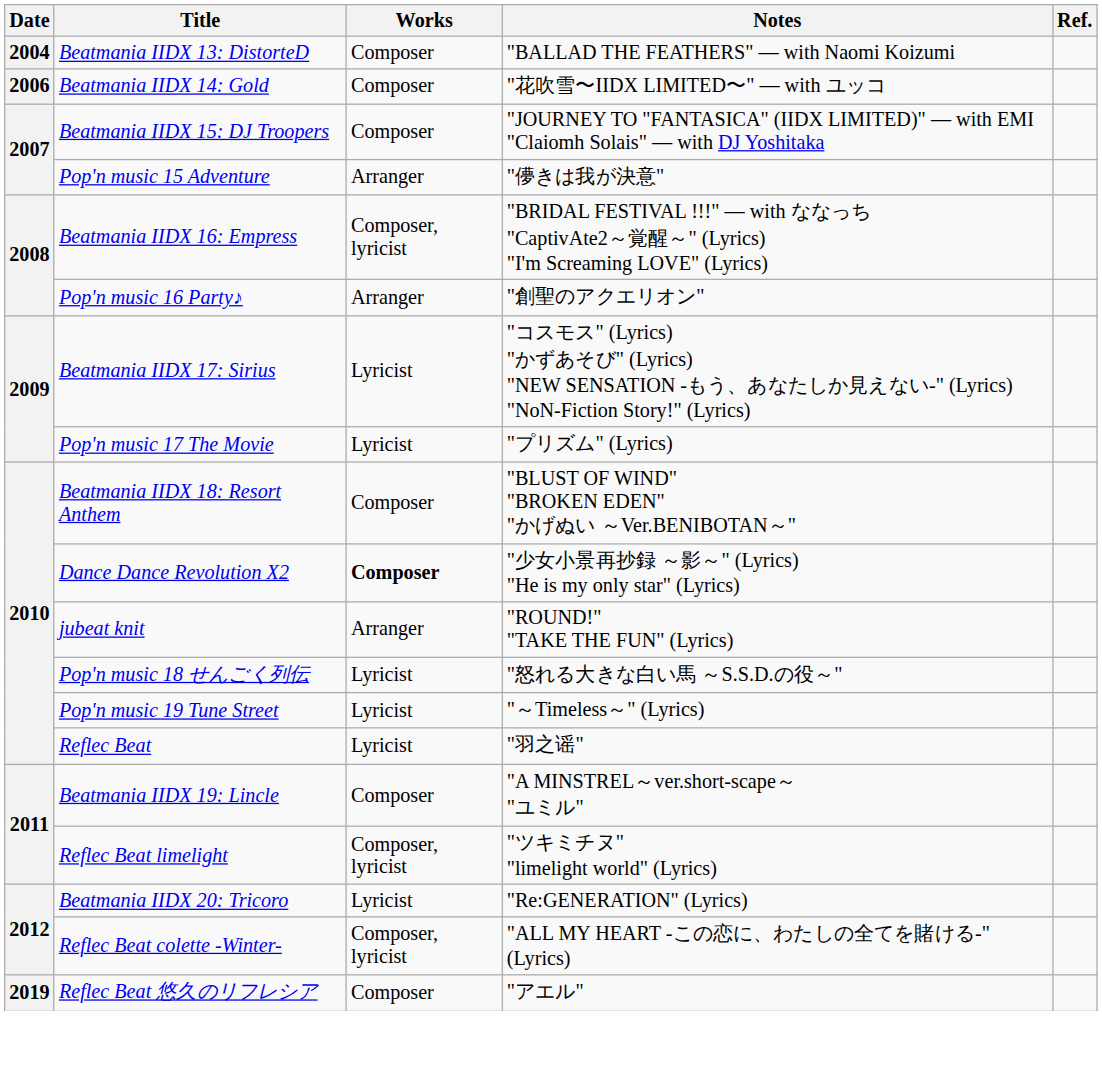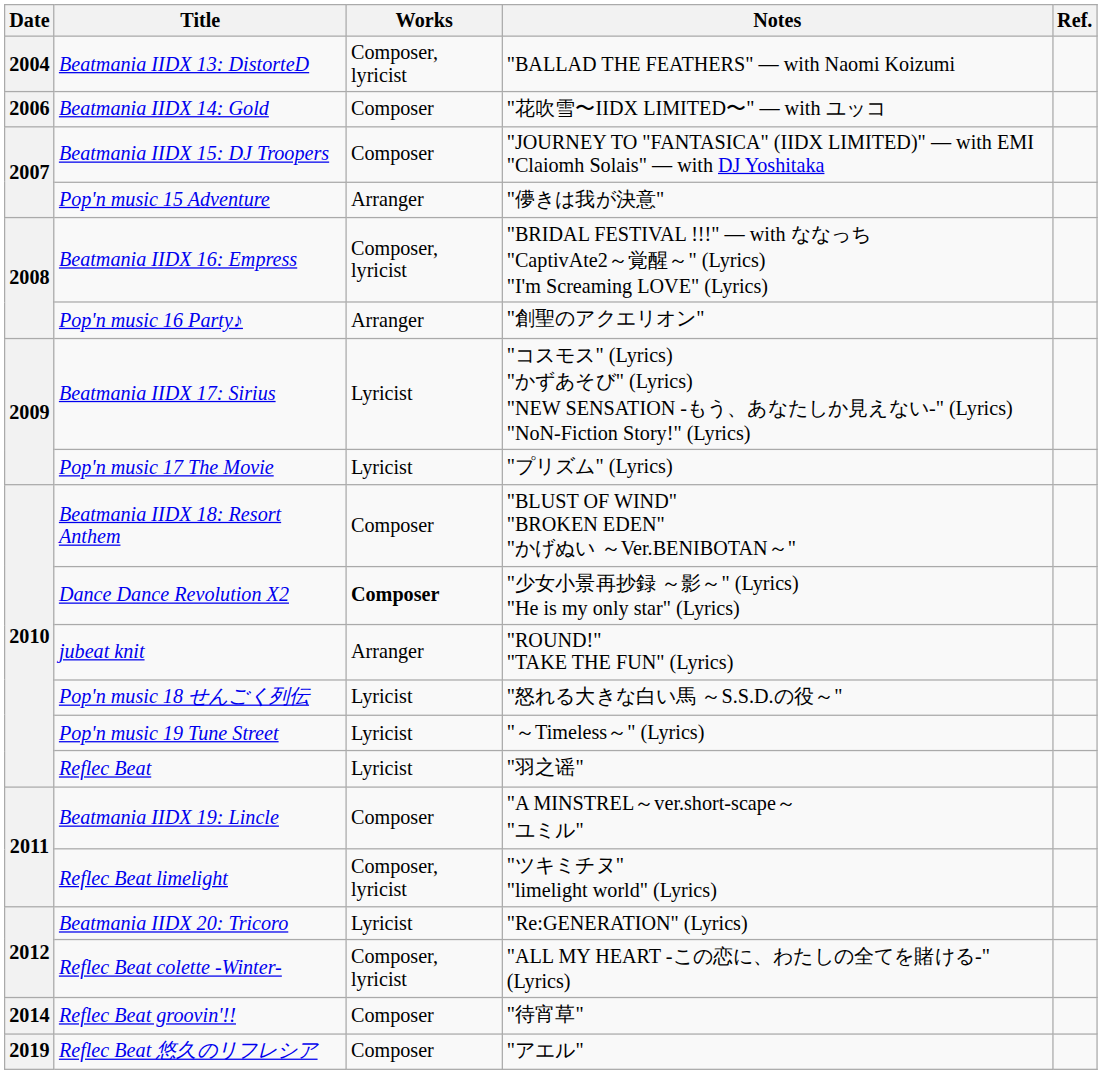 <table class="wikitable">
 <tr>
 <th>Date</th>
 <th>Title</th>
 <th>Works</th>
 <th>Notes</th>
 <th>Ref.</th>
 </tr>
 <tr>
 <th>2004</th>
 <td><em><a href='#'>Beatmania IIDX 13: DistorteD</a></em></td>
-<td>Composer</td>
+<td>Composer, lyricist</td>
 <td>"BALLAD THE FEATHERS" — with Naomi Koizumi</td>
 <td></td>
 </tr>
 <tr>
 <th>2006</th>
 <td><em><a href='#'>Beatmania IIDX 14: Gold</a></em></td>
 <td>Composer</td>
 <td>"花吹雪〜IIDX LIMITED〜" — with ユッコ</td>
 <td></td>
 </tr>
 <tr>
 <th rowspan="2">2007</th>
 <td><em><a href='#'>Beatmania IIDX 15: DJ Troopers</a></em></td>
 <td>Composer</td>
 <td>"JOURNEY TO "FANTASICA" (IIDX LIMITED)" — with EMI<br>"Claiomh Solais" — with <a href='#'>DJ Yoshitaka</a></td>
 <td></td>
 </tr>
 <tr>
 <td><em><a href='#'>Pop'n music 15 Adventure</a></em></td>
 <td>Arranger</td>
 <td>"儚きは我が決意"</td>
 <td></td>
 </tr>
 <tr>
 <th rowspan="2">2008</th>
 <td><em><a href='#'>Beatmania IIDX 16: Empress</a></em></td>
 <td>Composer, lyricist</td>
 <td>"BRIDAL FESTIVAL !!!" — with ななっち<br>"CaptivAte2～覚醒～" (Lyrics)<br>"I'm Screaming LOVE" (Lyrics)</td>
 <td></td>
 </tr>
 <tr>
 <td><em><a href='#'>Pop'n music 16 Party♪</a></em></td>
 <td>Arranger</td>
 <td>"創聖のアクエリオン"</td>
 <td></td>
 </tr>
 <tr>
 <th rowspan="2">2009</th>
 <td><em><a href='#'>Beatmania IIDX 17: Sirius</a></em></td>
 <td>Lyricist</td>
 <td>"コスモス" (Lyrics)<br>"かずあそび" (Lyrics)<br>"NEW SENSATION -もう、あなたしか見えない-" (Lyrics)<br>"NoN-Fiction Story!" (Lyrics)</td>
 <td></td>
 </tr>
 <tr>
 <td><em><a href='#'>Pop'n music 17 The Movie</a></em></td>
 <td>Lyricist</td>
 <td>"プリズム" (Lyrics)</td>
 <td></td>
 </tr>
 <tr>
 <th rowspan="6">2010</th>
 <td><em><a href='#'>Beatmania IIDX 18: Resort Anthem</a></em></td>
 <td>Composer</td>
 <td>"BLUST OF WIND"<br>"BROKEN EDEN"<br>"かげぬい ～Ver.BENIBOTAN～"</td>
 <td></td>
 </tr>
 <tr>
 <td><em><a href='#'>Dance Dance Revolution X2</a></em></td>
 <td><strong>Composer</strong></td>
 <td>"少女小景再抄録 ～影～" (Lyrics)<br>"He is my only star" (Lyrics)</td>
 <td></td>
 </tr>
 <tr>
 <td><em><a href='#'>jubeat knit</a></em></td>
 <td>Arranger</td>
 <td>"ROUND!"<br>"TAKE THE FUN" (Lyrics)</td>
 <td></td>
 </tr>
 <tr>
 <td><em><a href='#'>Pop'n music 18 せんごく列伝</a></em></td>
 <td>Lyricist</td>
 <td>"怒れる大きな白い馬 ～S.S.D.の役～"</td>
 <td></td>
 </tr>
 <tr>
 <td><em><a href='#'>Pop'n music 19 Tune Street</a></em></td>
 <td>Lyricist</td>
 <td>"～Timeless～" (Lyrics)</td>
 <td></td>
 </tr>
 <tr>
 <td><em><a href='#'>Reflec Beat</a></em></td>
 <td>Lyricist</td>
 <td>"羽之谣"</td>
 <td></td>
 </tr>
 <tr>
 <th rowspan="2">2011</th>
 <td><em><a href='#'>Beatmania IIDX 19: Lincle</a></em></td>
 <td>Composer</td>
 <td>"A MINSTREL～ver.short-scape～<br>"ユミル"</td>
 <td></td>
 </tr>
 <tr>
 <td><em><a href='#'>Reflec Beat limelight</a></em></td>
 <td>Composer, lyricist</td>
 <td>"ツキミチヌ"<br>"limelight world" (Lyrics)</td>
 <td></td>
 </tr>
 <tr>
 <th rowspan="2">2012</th>
 <td><em><a href='#'>Beatmania IIDX 20: Tricoro</a></em></td>
 <td>Lyricist</td>
 <td>"Re:GENERATION" (Lyrics)</td>
 <td></td>
 </tr>
 <tr>
 <td><em><a href='#'>Reflec Beat colette -Winter-</a></em></td>
 <td>Composer, lyricist</td>
 <td>"ALL MY HEART -この恋に、わたしの全てを賭ける-" (Lyrics)</td>
 <td></td>
 </tr>
 <tr>
+<th>2014</th>
+<td><em><a href='#'>Reflec Beat groovin'!!</a></em></td>
+<td>Composer</td>
+<td>"待宵草"</td>
+<td></td>
+</tr>
+<tr>
 <th>2019</th>
 <td><em><a href='#'>Reflec Beat 悠久のリフレシア</a></em></td>
 <td>Composer</td>
 <td>"アエル"</td>
 <td></td>
 </tr>
 </table>
